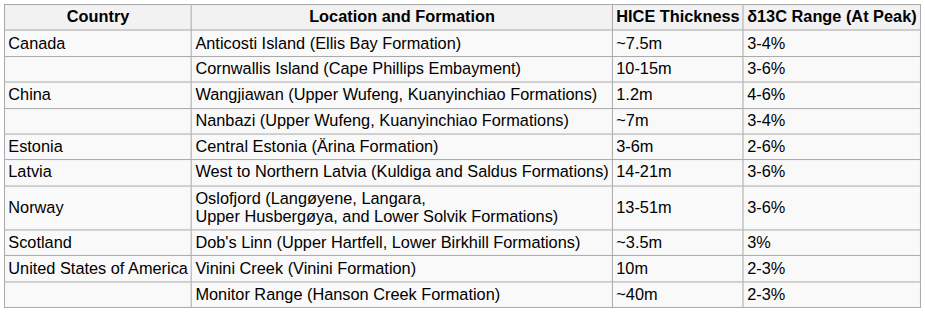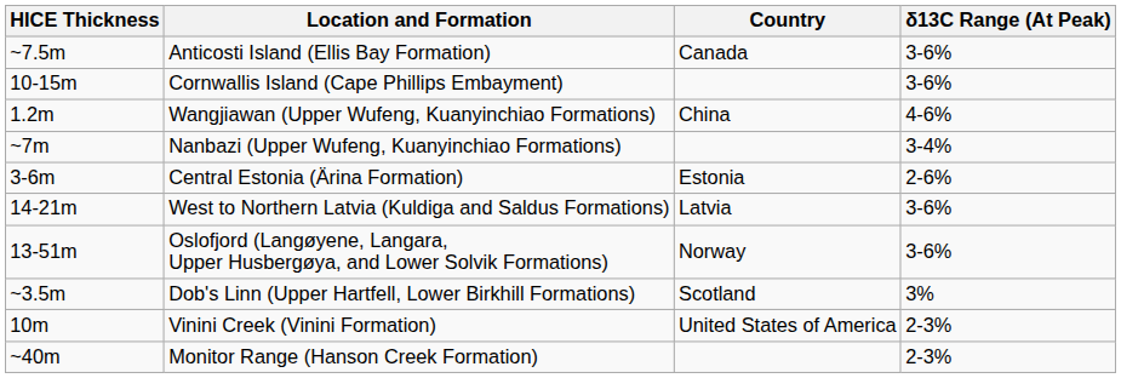 <table class="wikitable">
 <tr>
+<th><strong>HICE Thickness</strong></th>
+<th><strong>Location and Formation</strong></th>
 <th><strong>Country</strong></th>
-<th><strong>Location and Formation</strong></th>
-<th><strong>HICE Thickness</strong></th>
 <th><strong>δ13C Range (At Peak)</strong></th>
 </tr>
 <tr>
+<td>~7.5m</td>
+<td>Anticosti Island (Ellis Bay Formation)</td>
 <td>Canada</td>
-<td>Anticosti Island (Ellis Bay Formation)</td>
-<td>~7.5m</td>
+<td>3-6%</td>
+</tr>
+<tr>
+<td>10-15m</td>
+<td>Cornwallis Island (Cape Phillips Embayment)</td>
+<td></td>
+<td>3-6%</td>
+</tr>
+<tr>
+<td>1.2m</td>
+<td>Wangjiawan (Upper Wufeng, Kuanyinchiao Formations)</td>
+<td>China</td>
+<td>4-6%</td>
+</tr>
+<tr>
+<td>~7m</td>
+<td>Nanbazi (Upper Wufeng, Kuanyinchiao Formations)</td>
+<td></td>
 <td>3-4%</td>
 </tr>
 <tr>
-<td></td>
-<td>Cornwallis Island (Cape Phillips Embayment)</td>
-<td>10-15m</td>
+<td>3-6m</td>
+<td>Central Estonia (Ärina Formation)</td>
+<td>Estonia</td>
+<td>2-6%</td>
+</tr>
+<tr>
+<td>14-21m</td>
+<td>West to Northern Latvia (Kuldiga and Saldus Formations)</td>
+<td>Latvia</td>
 <td>3-6%</td>
 </tr>
 <tr>
-<td>China</td>
-<td>Wangjiawan (Upper Wufeng, Kuanyinchiao Formations)</td>
-<td>1.2m</td>
-<td>4-6%</td>
-</tr>
-<tr>
-<td></td>
-<td>Nanbazi (Upper Wufeng, Kuanyinchiao Formations)</td>
-<td>~7m</td>
-<td>3-4%</td>
-</tr>
-<tr>
-<td>Estonia</td>
-<td>Central Estonia (Ärina Formation)</td>
-<td>3-6m</td>
-<td>2-6%</td>
-</tr>
-<tr>
-<td>Latvia</td>
-<td>West to Northern Latvia (Kuldiga and Saldus Formations)</td>
-<td>14-21m</td>
+<td>13-51m</td>
+<td>Oslofjord (Langøyene, Langara,<br>Upper Husbergøya, and Lower Solvik Formations)</td>
+<td>Norway</td>
 <td>3-6%</td>
 </tr>
 <tr>
-<td>Norway</td>
-<td>Oslofjord (Langøyene, Langara,<br>Upper Husbergøya, and Lower Solvik Formations)</td>
-<td>13-51m</td>
-<td>3-6%</td>
-</tr>
-<tr>
+<td>~3.5m</td>
+<td>Dob's Linn (Upper Hartfell, Lower Birkhill Formations)</td>
 <td>Scotland</td>
-<td>Dob's Linn (Upper Hartfell, Lower Birkhill Formations)</td>
-<td>~3.5m</td>
 <td>3%</td>
 </tr>
 <tr>
+<td>10m</td>
+<td>Vinini Creek (Vinini Formation)</td>
 <td>United States of America</td>
-<td>Vinini Creek (Vinini Formation)</td>
-<td>10m</td>
 <td>2-3%</td>
 </tr>
 <tr>
+<td>~40m</td>
+<td>Monitor Range (Hanson Creek Formation)</td>
 <td></td>
-<td>Monitor Range (Hanson Creek Formation)</td>
-<td>~40m</td>
 <td>2-3%</td>
 </tr>
 </table>
